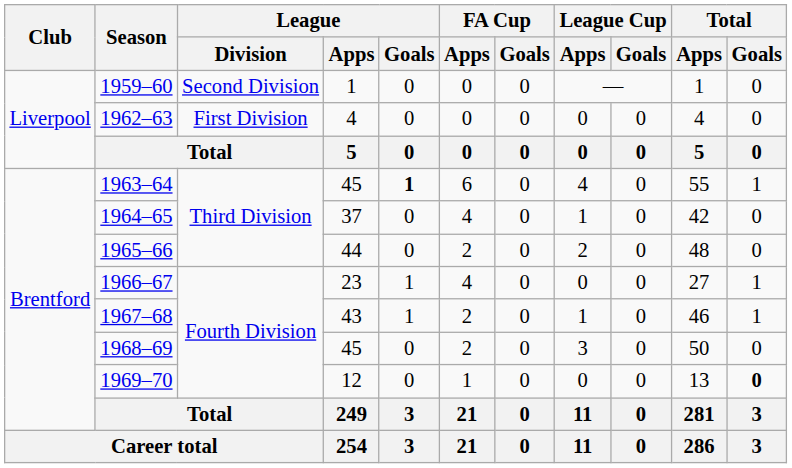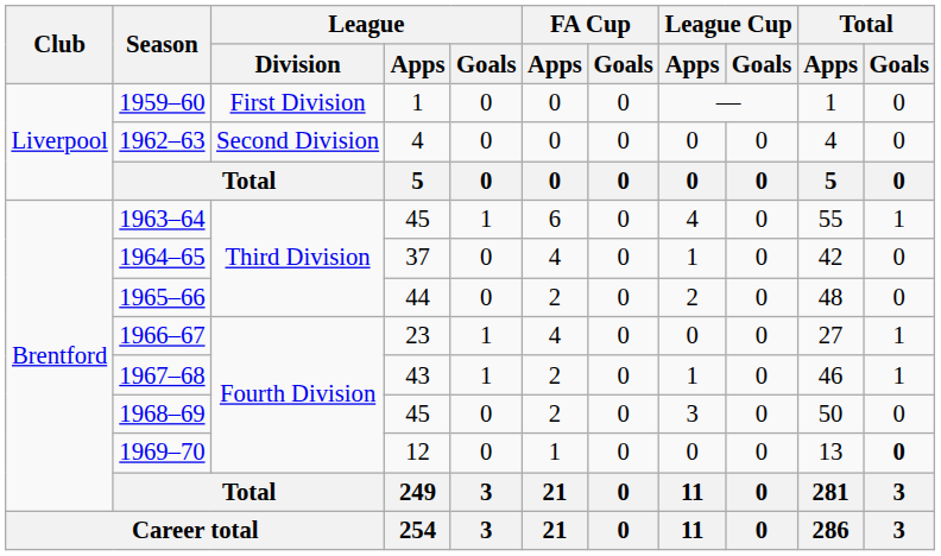 <table class="wikitable" style="text-align: center;">
 <tr>
 <th rowspan="2">Club</th>
 <th rowspan="2">Season</th>
 <th colspan="3">League</th>
 <th colspan="2">FA Cup</th>
 <th colspan="2">League Cup</th>
 <th colspan="2">Total</th>
 </tr>
 <tr>
 <th>Division</th>
 <th>Apps</th>
 <th>Goals</th>
 <th>Apps</th>
 <th>Goals</th>
 <th>Apps</th>
 <th>Goals</th>
 <th>Apps</th>
 <th>Goals</th>
 </tr>
 <tr>
 <td rowspan="3"><a href='#'>Liverpool</a></td>
 <td><a href='#'>1959–60</a></td>
-<td><a href='#'>Second Division</a></td>
+<td><a href='#'>First Division</a></td>
 <td>1</td>
 <td>0</td>
 <td>0</td>
 <td>0</td>
 <td colspan="2">―</td>
 <td>1</td>
 <td>0</td>
 </tr>
 <tr>
 <td><a href='#'>1962–63</a></td>
-<td><a href='#'>First Division</a></td>
+<td><a href='#'>Second Division</a></td>
 <td>4</td>
 <td>0</td>
 <td>0</td>
 <td>0</td>
 <td>0</td>
 <td>0</td>
 <td>4</td>
 <td>0</td>
 </tr>
 <tr>
 <th colspan="2">Total</th>
 <th>5</th>
 <th>0</th>
 <th>0</th>
 <th>0</th>
 <th>0</th>
 <th>0</th>
 <th>5</th>
 <th>0</th>
 </tr>
 <tr>
 <td rowspan="8"><a href='#'>Brentford</a></td>
 <td><a href='#'>1963–64</a></td>
 <td rowspan="3"><a href='#'>Third Division</a></td>
 <td>45</td>
-<td><strong>1</strong></td>
+<td>1</td>
 <td>6</td>
 <td>0</td>
 <td>4</td>
 <td>0</td>
 <td>55</td>
 <td>1</td>
 </tr>
 <tr>
 <td><a href='#'>1964–65</a></td>
 <td>37</td>
 <td>0</td>
 <td>4</td>
 <td>0</td>
 <td>1</td>
 <td>0</td>
 <td>42</td>
 <td>0</td>
 </tr>
 <tr>
 <td><a href='#'>1965–66</a></td>
 <td>44</td>
 <td>0</td>
 <td>2</td>
 <td>0</td>
 <td>2</td>
 <td>0</td>
 <td>48</td>
 <td>0</td>
 </tr>
 <tr>
 <td><a href='#'>1966–67</a></td>
 <td rowspan="4"><a href='#'>Fourth Division</a></td>
 <td>23</td>
 <td>1</td>
 <td>4</td>
 <td>0</td>
 <td>0</td>
 <td>0</td>
 <td>27</td>
 <td>1</td>
 </tr>
 <tr>
 <td><a href='#'>1967–68</a></td>
 <td>43</td>
 <td>1</td>
 <td>2</td>
 <td>0</td>
 <td>1</td>
 <td>0</td>
 <td>46</td>
 <td>1</td>
 </tr>
 <tr>
 <td><a href='#'>1968–69</a></td>
 <td>45</td>
 <td>0</td>
 <td>2</td>
 <td>0</td>
 <td>3</td>
 <td>0</td>
 <td>50</td>
 <td>0</td>
 </tr>
 <tr>
 <td><a href='#'>1969–70</a></td>
 <td>12</td>
 <td>0</td>
 <td>1</td>
 <td>0</td>
 <td>0</td>
 <td>0</td>
 <td>13</td>
 <td><strong>0</strong></td>
 </tr>
 <tr>
 <th colspan="2">Total</th>
 <th>249</th>
 <th>3</th>
 <th>21</th>
 <th>0</th>
 <th>11</th>
 <th>0</th>
 <th>281</th>
 <th>3</th>
 </tr>
 <tr>
 <th colspan="3">Career total</th>
 <th>254</th>
 <th>3</th>
 <th>21</th>
 <th>0</th>
 <th>11</th>
 <th>0</th>
 <th>286</th>
 <th>3</th>
 </tr>
 </table>
